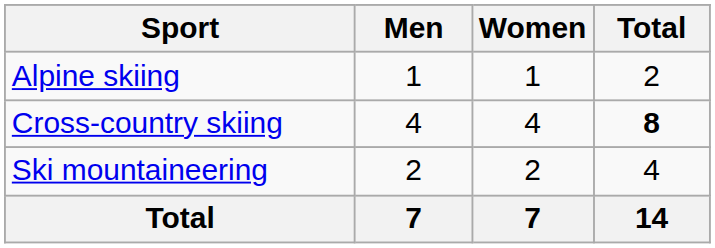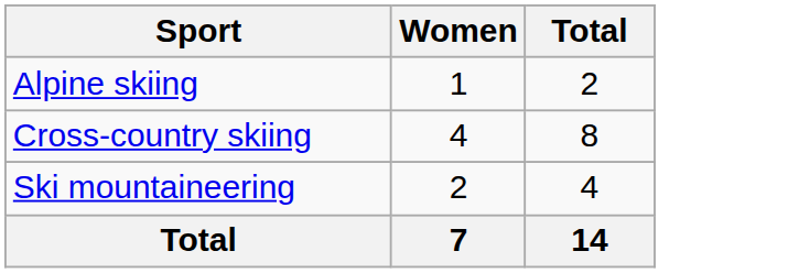 <table class="wikitable sortable" style="text-align:center;">
 <tr>
 <th width=180>Sport</th>
-<th width=55>Men</th>
 <th width=55>Women</th>
 <th width=55>Total</th>
 </tr>
 <tr>
 <td align=left><a href='#'>Alpine skiing</a></td>
 <td>1</td>
-<td>1</td>
 <td>2</td>
 </tr>
 <tr>
 <td align=left><a href='#'>Cross-country skiing</a></td>
 <td>4</td>
-<td>4</td>
-<td><strong>8</strong></td>
+<td>8</td>
 </tr>
 <tr>
 <td align=left><a href='#'>Ski mountaineering</a></td>
-<td>2</td>
 <td>2</td>
 <td>4</td>
 </tr>
 <tr>
 <th>Total</th>
 <th>7</th>
-<th>7</th>
 <th>14</th>
 </tr>
 </table>
